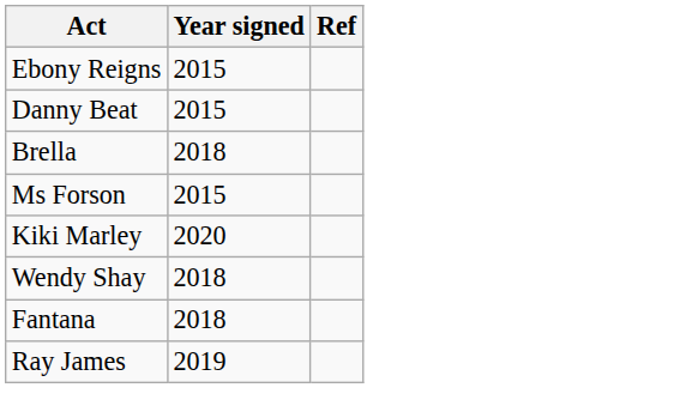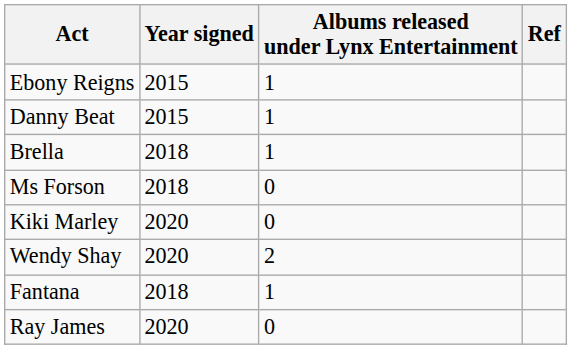 <table class="wikitable">
 <tr>
 <th>Act</th>
 <th>Year signed</th>
+<th>Albums released<br>under Lynx Entertainment</th>
 <th>Ref</th>
 </tr>
 <tr>
 <td>Ebony Reigns</td>
 <td>2015</td>
+<td>1</td>
 <td></td>
 </tr>
 <tr>
 <td>Danny Beat</td>
 <td>2015</td>
+<td>1</td>
 <td></td>
 </tr>
 <tr>
 <td>Brella</td>
 <td>2018</td>
+<td>1</td>
 <td></td>
 </tr>
 <tr>
 <td>Ms Forson</td>
-<td>2015</td>
+<td>2018</td>
+<td>0</td>
 <td></td>
 </tr>
 <tr>
 <td>Kiki Marley</td>
 <td>2020</td>
+<td>0</td>
 <td></td>
 </tr>
 <tr>
 <td>Wendy Shay</td>
-<td>2018</td>
+<td>2020</td>
+<td>2</td>
 <td></td>
 </tr>
 <tr>
 <td>Fantana</td>
 <td>2018</td>
+<td>1</td>
 <td></td>
 </tr>
 <tr>
 <td>Ray James</td>
-<td>2019</td>
+<td>2020</td>
+<td>0</td>
 <td></td>
 </tr>
 </table>
